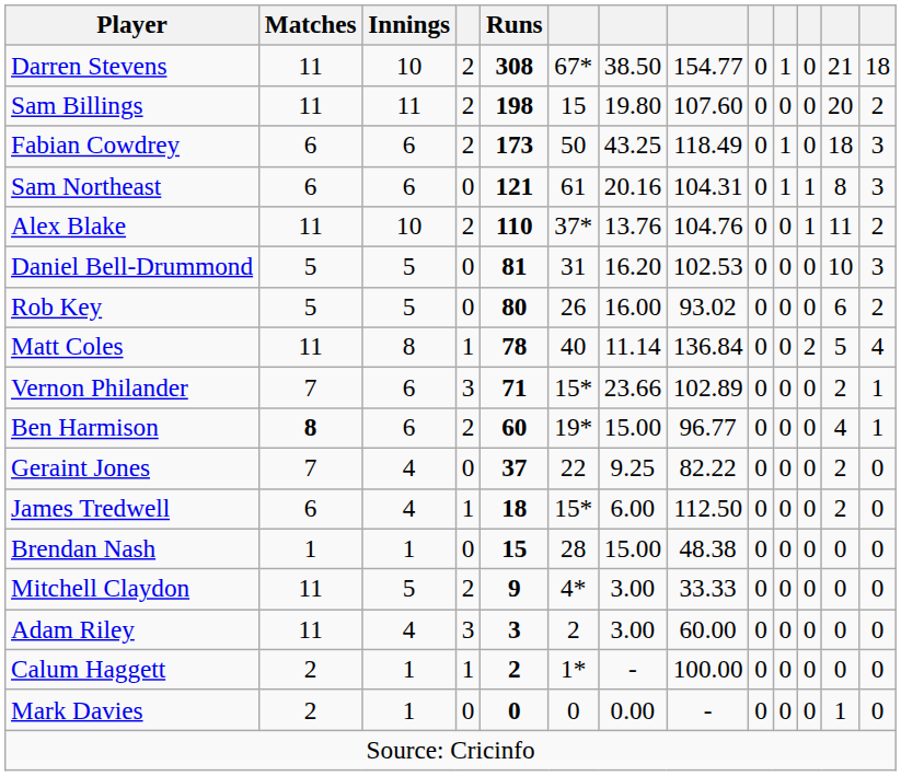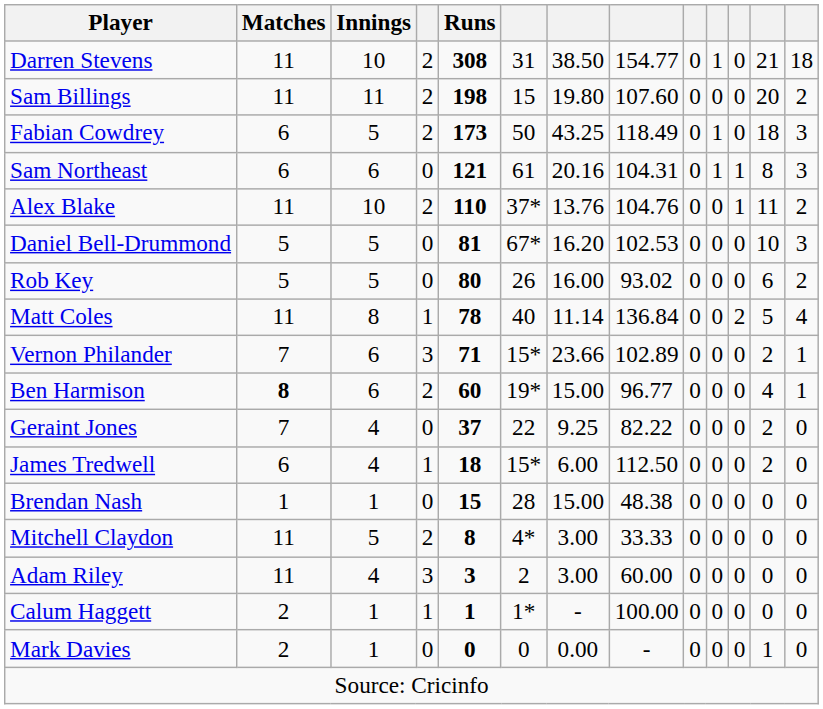 <table class="wikitable" style="text-align:center">
 <tr>
 <th>Player</th>
 <th>Matches</th>
 <th>Innings</th>
 <th></th>
 <th>Runs</th>
 <th></th>
 <th></th>
 <th></th>
 <th></th>
 <th></th>
 <th></th>
 <th></th>
 <th></th>
 </tr>
 <tr>
 <td align="left"><a href='#'>Darren Stevens</a></td>
 <td>11</td>
 <td>10</td>
 <td>2</td>
 <td><strong>308</strong></td>
-<td>67*</td>
+<td>31</td>
 <td>38.50</td>
 <td>154.77</td>
 <td>0</td>
 <td>1</td>
 <td>0</td>
 <td>21</td>
 <td>18</td>
 </tr>
 <tr>
 <td align="left"><a href='#'>Sam Billings</a></td>
 <td>11</td>
 <td>11</td>
 <td>2</td>
 <td><strong>198</strong></td>
 <td>15</td>
 <td>19.80</td>
 <td>107.60</td>
 <td>0</td>
 <td>0</td>
 <td>0</td>
 <td>20</td>
 <td>2</td>
 </tr>
 <tr>
 <td align="left"><a href='#'>Fabian Cowdrey</a></td>
 <td>6</td>
-<td>6</td>
+<td>5</td>
 <td>2</td>
 <td><strong>173</strong></td>
 <td>50</td>
 <td>43.25</td>
 <td>118.49</td>
 <td>0</td>
 <td>1</td>
 <td>0</td>
 <td>18</td>
 <td>3</td>
 </tr>
 <tr>
 <td align="left"><a href='#'>Sam Northeast</a></td>
 <td>6</td>
 <td>6</td>
 <td>0</td>
 <td><strong>121</strong></td>
 <td>61</td>
 <td>20.16</td>
 <td>104.31</td>
 <td>0</td>
 <td>1</td>
 <td>1</td>
 <td>8</td>
 <td>3</td>
 </tr>
 <tr>
 <td align="left"><a href='#'>Alex Blake</a></td>
 <td>11</td>
 <td>10</td>
 <td>2</td>
 <td><strong>110</strong></td>
 <td>37*</td>
 <td>13.76</td>
 <td>104.76</td>
 <td>0</td>
 <td>0</td>
 <td>1</td>
 <td>11</td>
 <td>2</td>
 </tr>
 <tr>
 <td align="left"><a href='#'>Daniel Bell-Drummond</a></td>
 <td>5</td>
 <td>5</td>
 <td>0</td>
 <td><strong>81</strong></td>
-<td>31</td>
+<td>67*</td>
 <td>16.20</td>
 <td>102.53</td>
 <td>0</td>
 <td>0</td>
 <td>0</td>
 <td>10</td>
 <td>3</td>
 </tr>
 <tr>
 <td align="left"><a href='#'>Rob Key</a></td>
 <td>5</td>
 <td>5</td>
 <td>0</td>
 <td><strong>80</strong></td>
 <td>26</td>
 <td>16.00</td>
 <td>93.02</td>
 <td>0</td>
 <td>0</td>
 <td>0</td>
 <td>6</td>
 <td>2</td>
 </tr>
 <tr>
 <td align="left"><a href='#'>Matt Coles</a></td>
 <td>11</td>
 <td>8</td>
 <td>1</td>
 <td><strong>78</strong></td>
 <td>40</td>
 <td>11.14</td>
 <td>136.84</td>
 <td>0</td>
 <td>0</td>
 <td>2</td>
 <td>5</td>
 <td>4</td>
 </tr>
 <tr>
 <td align="left"><a href='#'>Vernon Philander</a></td>
 <td>7</td>
 <td>6</td>
 <td>3</td>
 <td><strong>71</strong></td>
 <td>15*</td>
 <td>23.66</td>
 <td>102.89</td>
 <td>0</td>
 <td>0</td>
 <td>0</td>
 <td>2</td>
 <td>1</td>
 </tr>
 <tr>
 <td align="left"><a href='#'>Ben Harmison</a></td>
 <td><strong>8</strong></td>
 <td>6</td>
 <td>2</td>
 <td><strong>60</strong></td>
 <td>19*</td>
 <td>15.00</td>
 <td>96.77</td>
 <td>0</td>
 <td>0</td>
 <td>0</td>
 <td>4</td>
 <td>1</td>
 </tr>
 <tr>
 <td align="left"><a href='#'>Geraint Jones</a></td>
 <td>7</td>
 <td>4</td>
 <td>0</td>
 <td><strong>37</strong></td>
 <td>22</td>
 <td>9.25</td>
 <td>82.22</td>
 <td>0</td>
 <td>0</td>
 <td>0</td>
 <td>2</td>
 <td>0</td>
 </tr>
 <tr>
 <td align="left"><a href='#'>James Tredwell</a></td>
 <td>6</td>
 <td>4</td>
 <td>1</td>
 <td><strong>18</strong></td>
 <td>15*</td>
 <td>6.00</td>
 <td>112.50</td>
 <td>0</td>
 <td>0</td>
 <td>0</td>
 <td>2</td>
 <td>0</td>
 </tr>
 <tr>
 <td align="left"><a href='#'>Brendan Nash</a></td>
 <td>1</td>
 <td>1</td>
 <td>0</td>
 <td><strong>15</strong></td>
 <td>28</td>
 <td>15.00</td>
 <td>48.38</td>
 <td>0</td>
 <td>0</td>
 <td>0</td>
 <td>0</td>
 <td>0</td>
 </tr>
 <tr>
 <td align="left"><a href='#'>Mitchell Claydon</a></td>
 <td>11</td>
 <td>5</td>
 <td>2</td>
-<td><strong>9</strong></td>
+<td><strong>8</strong></td>
 <td>4*</td>
 <td>3.00</td>
 <td>33.33</td>
 <td>0</td>
 <td>0</td>
 <td>0</td>
 <td>0</td>
 <td>0</td>
 </tr>
 <tr>
 <td align="left"><a href='#'>Adam Riley</a></td>
 <td>11</td>
 <td>4</td>
 <td>3</td>
 <td><strong>3</strong></td>
 <td>2</td>
 <td>3.00</td>
 <td>60.00</td>
 <td>0</td>
 <td>0</td>
 <td>0</td>
 <td>0</td>
 <td>0</td>
 </tr>
 <tr>
 <td align="left"><a href='#'>Calum Haggett</a></td>
 <td>2</td>
 <td>1</td>
 <td>1</td>
-<td><strong>2</strong></td>
+<td><strong>1</strong></td>
 <td>1*</td>
 <td>-</td>
 <td>100.00</td>
 <td>0</td>
 <td>0</td>
 <td>0</td>
 <td>0</td>
 <td>0</td>
 </tr>
 <tr>
 <td align="left"><a href='#'>Mark Davies</a></td>
 <td>2</td>
 <td>1</td>
 <td>0</td>
 <td><strong>0</strong></td>
 <td>0</td>
 <td>0.00</td>
 <td>-</td>
 <td>0</td>
 <td>0</td>
 <td>0</td>
 <td>1</td>
 <td>0</td>
 </tr>
 <tr>
 <td colspan="13">Source: Cricinfo</td>
 </tr>
 </table>
